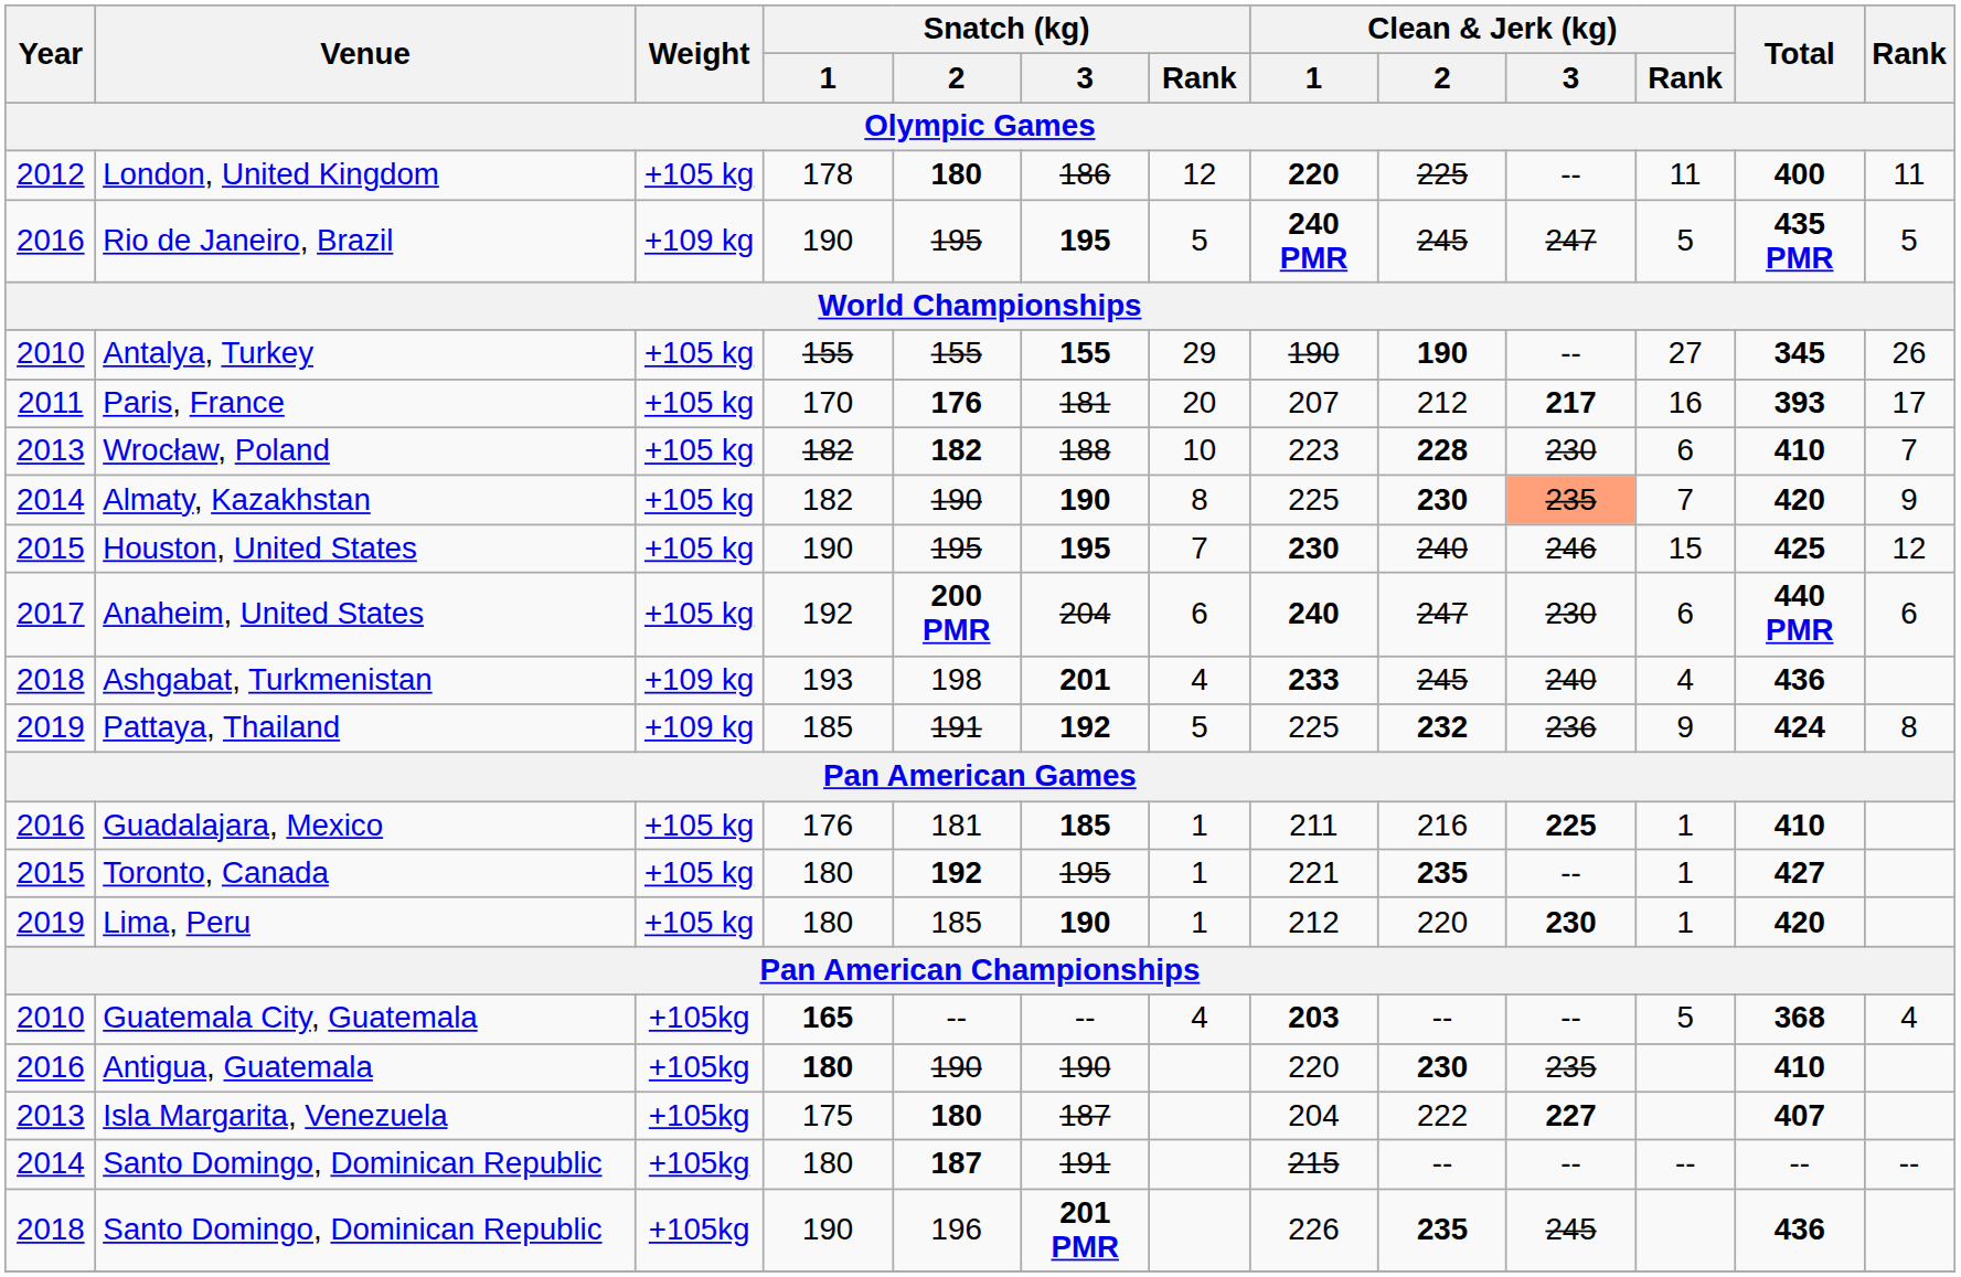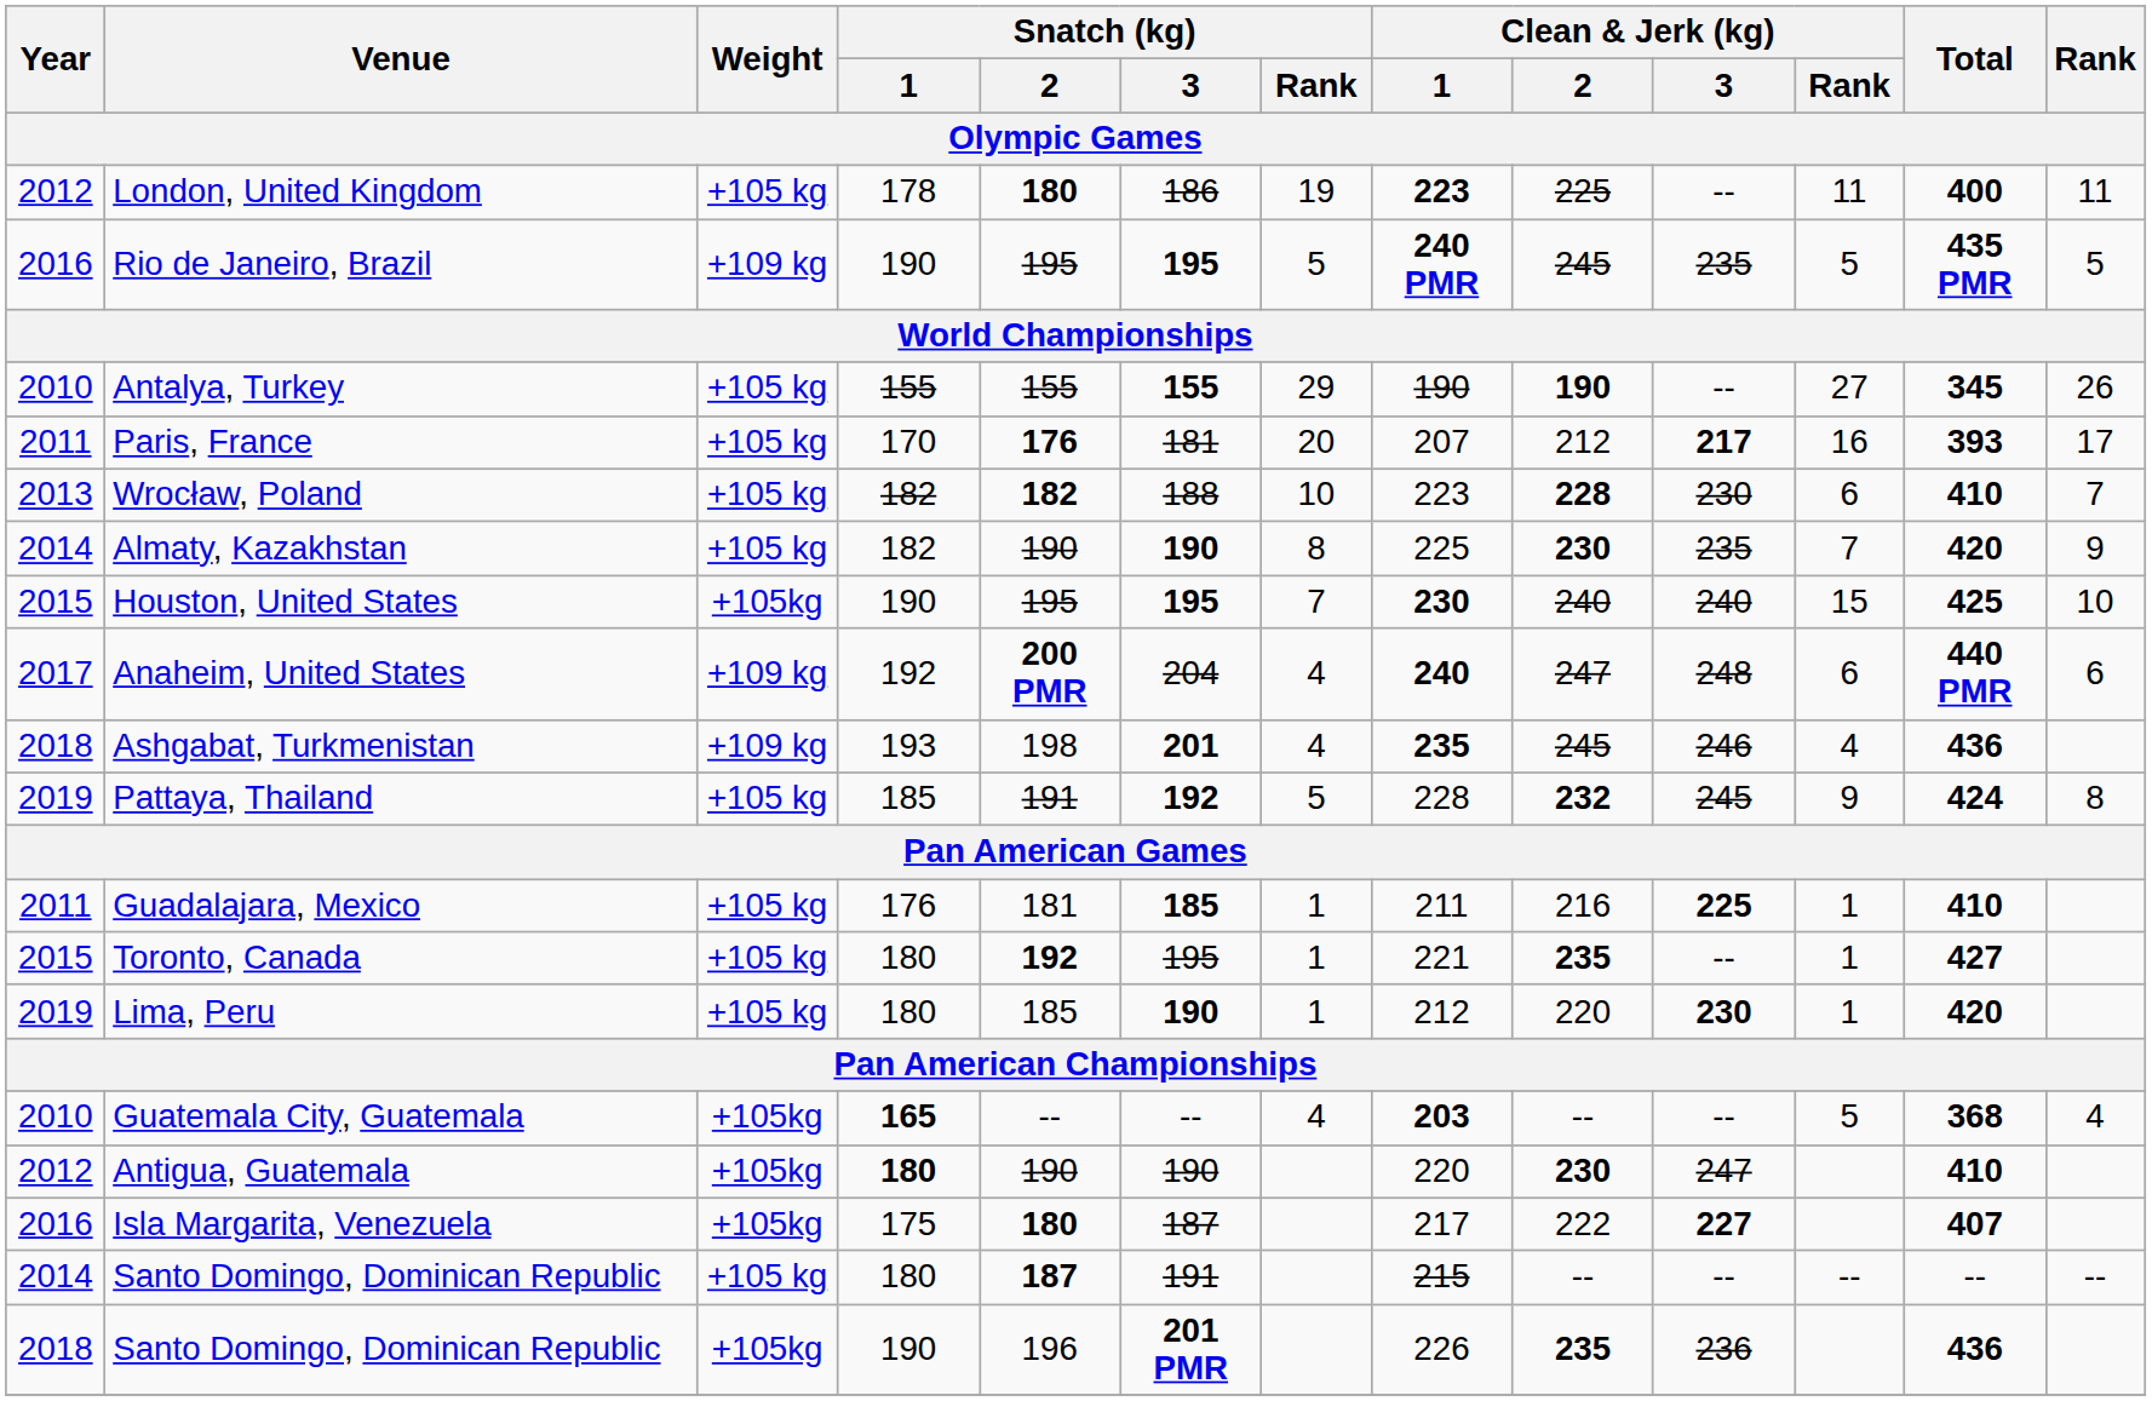 <table class="wikitable" style="text-align:center;">
 <tr>
 <th rowspan=2 width=40>Year</th>
 <th rowspan=2 width=275>Venue</th>
 <th rowspan=2 width=60>Weight</th>
 <th colspan=4>Snatch (kg)</th>
 <th colspan=4>Clean & Jerk (kg)</th>
 <th rowspan=2 width=60>Total</th>
 <th rowspan=2 width=40>Rank</th>
 </tr>
 <tr>
 <th width=60>1</th>
 <th width=60>2</th>
 <th width=60>3</th>
 <th width=45>Rank</th>
 <th width=60>1</th>
 <th width=60>2</th>
 <th width=60>3</th>
 <th width=45>Rank</th>
 </tr>
 <tr>
 <th colspan=13><a href='#'>Olympic Games</a></th>
 </tr>
 <tr>
 <td><a href='#'>2012</a></td>
 <td align=left> <a href='#'>London</a>, <a href='#'>United Kingdom</a></td>
 <td><a href='#'>+105 kg</a></td>
 <td>178</td>
 <td><strong>180</strong></td>
 <td><s>186</s></td>
-<td>12</td>
-<td><strong>220</strong></td>
+<td>19</td>
+<td><strong>223</strong></td>
 <td><s>225</s></td>
 <td>--</td>
 <td>11</td>
 <td><strong>400</strong></td>
 <td>11</td>
 </tr>
 <tr>
 <td><a href='#'>2016</a></td>
 <td align=left> <a href='#'>Rio de Janeiro</a>, <a href='#'>Brazil</a></td>
 <td><a href='#'>+109 kg</a></td>
 <td>190</td>
 <td><s>195</s></td>
 <td><strong>195</strong></td>
 <td>5</td>
 <td><strong>240 <a href='#'>PMR</a></strong></td>
 <td><s>245 </s></td>
-<td><s>247 </s></td>
+<td><s>235</s></td>
 <td>5</td>
 <td><strong>435 <a href='#'>PMR</a></strong></td>
 <td>5</td>
 </tr>
 <tr>
 <th colspan=13><a href='#'>World Championships</a></th>
 </tr>
 <tr>
 <td><a href='#'>2010</a></td>
 <td align=left> <a href='#'>Antalya</a>, <a href='#'>Turkey</a></td>
 <td><a href='#'>+105 kg</a></td>
 <td><s>155</s></td>
 <td><s>155</s></td>
 <td><strong>155</strong></td>
 <td>29</td>
 <td><s>190 </s></td>
 <td><strong>190</strong></td>
 <td>--</td>
 <td>27</td>
 <td><strong>345</strong></td>
 <td>26</td>
 </tr>
 <tr>
 <td><a href='#'>2011</a></td>
 <td align=left> <a href='#'>Paris</a>, <a href='#'>France</a></td>
 <td><a href='#'>+105 kg</a></td>
 <td>170</td>
 <td><strong>176</strong></td>
 <td><s>181</s></td>
 <td>20</td>
 <td>207</td>
 <td>212</td>
 <td><strong>217</strong></td>
 <td>16</td>
 <td><strong>393</strong></td>
 <td>17</td>
 </tr>
 <tr>
 <td><a href='#'>2013</a></td>
 <td align=left> <a href='#'>Wrocław</a>, <a href='#'>Poland</a></td>
 <td><a href='#'>+105 kg</a></td>
 <td><s>182</s></td>
 <td><strong>182</strong></td>
 <td><s>188</s></td>
 <td>10</td>
 <td>223</td>
 <td><strong>228</strong></td>
 <td><s>230</s></td>
 <td>6</td>
 <td><strong>410</strong></td>
 <td>7</td>
 </tr>
 <tr>
 <td><a href='#'>2014</a></td>
 <td align=left> <a href='#'>Almaty</a>, <a href='#'>Kazakhstan</a></td>
 <td><a href='#'>+105 kg</a></td>
 <td>182</td>
 <td><s>190</s></td>
 <td><strong>190</strong></td>
 <td>8</td>
 <td>225</td>
 <td><strong>230</strong></td>
-<td style="background: lightsalmon;"><s>235</s></td>
+<td><s>235</s></td>
 <td>7</td>
 <td><strong>420</strong></td>
 <td>9</td>
 </tr>
 <tr>
 <td><a href='#'>2015</a></td>
 <td align=left> <a href='#'>Houston</a>, <a href='#'>United States</a></td>
-<td><a href='#'>+105 kg</a></td>
+<td><a href='#'>+105kg</a></td>
 <td>190</td>
 <td><s>195</s></td>
 <td><strong>195</strong></td>
 <td>7</td>
 <td><strong>230</strong></td>
 <td><s>240</s></td>
-<td><s>246</s></td>
+<td><s>240</s></td>
 <td>15</td>
 <td><strong>425</strong></td>
-<td>12</td>
+<td>10</td>
 </tr>
 <tr>
 <td><a href='#'>2017</a></td>
 <td align=left> <a href='#'>Anaheim</a>, <a href='#'>United States</a></td>
-<td><a href='#'>+105 kg</a></td>
+<td><a href='#'>+109 kg</a></td>
 <td>192</td>
 <td><strong>200 <a href='#'>PMR</a></strong></td>
 <td><s>204</s></td>
-<td>6</td>
+<td>4</td>
 <td><strong>240</strong></td>
 <td><s>247</s></td>
-<td><s>230</s></td>
+<td><s>248</s></td>
 <td>6</td>
 <td><strong>440 <a href='#'>PMR</a></strong></td>
 <td>6</td>
 </tr>
 <tr>
 <td><a href='#'>2018</a></td>
 <td align=left> <a href='#'>Ashgabat</a>, <a href='#'>Turkmenistan</a></td>
 <td><a href='#'>+109 kg</a></td>
 <td>193</td>
 <td>198</td>
 <td><strong>201</strong></td>
 <td>4</td>
-<td><strong>233</strong></td>
+<td><strong>235</strong></td>
 <td><s>245</s></td>
-<td><s>240</s></td>
+<td><s>246</s></td>
 <td>4</td>
 <td><strong>436</strong></td>
 <td></td>
 </tr>
 <tr>
 <td><a href='#'>2019</a></td>
 <td align=left> <a href='#'>Pattaya</a>, <a href='#'>Thailand</a></td>
-<td><a href='#'>+109 kg</a></td>
+<td><a href='#'>+105 kg</a></td>
 <td>185</td>
 <td><s>191</s></td>
 <td><strong>192</strong></td>
 <td>5</td>
-<td>225</td>
+<td>228</td>
 <td><strong>232</strong></td>
-<td><s>236</s></td>
+<td><s>245</s></td>
 <td>9</td>
 <td><strong>424</strong></td>
 <td>8</td>
 </tr>
 <tr>
 <th colspan=13><a href='#'>Pan American Games</a></th>
 </tr>
 <tr>
-<td><a href='#'>2016</a></td>
+<td><a href='#'>2011</a></td>
 <td align=left> <a href='#'>Guadalajara</a>, <a href='#'>Mexico</a></td>
 <td><a href='#'>+105 kg</a></td>
 <td>176</td>
 <td>181</td>
 <td><strong>185</strong></td>
 <td>1</td>
 <td>211</td>
 <td>216</td>
 <td><strong>225</strong></td>
 <td>1</td>
 <td><strong>410</strong></td>
 <td></td>
 </tr>
 <tr>
 <td><a href='#'>2015</a></td>
 <td align=left> <a href='#'>Toronto</a>, <a href='#'>Canada</a></td>
 <td><a href='#'>+105 kg</a></td>
 <td>180</td>
 <td><strong>192</strong></td>
 <td><s>195</s></td>
 <td>1</td>
 <td>221</td>
 <td><strong>235</strong></td>
 <td>--</td>
 <td>1</td>
 <td><strong>427</strong></td>
 <td></td>
 </tr>
 <tr>
 <td><a href='#'>2019</a></td>
 <td align=left> <a href='#'>Lima</a>, <a href='#'>Peru</a></td>
 <td><a href='#'>+105 kg</a></td>
 <td>180</td>
 <td>185</td>
 <td><strong>190</strong></td>
 <td>1</td>
 <td>212</td>
 <td>220</td>
 <td><strong>230</strong></td>
 <td>1</td>
 <td><strong>420</strong></td>
 <td></td>
 </tr>
 <tr>
 <th colspan=13><a href='#'>Pan American Championships</a></th>
 </tr>
 <tr>
 <td><a href='#'>2010</a></td>
 <td align=left> <a href='#'>Guatemala City</a>, <a href='#'>Guatemala</a></td>
 <td><a href='#'>+105kg</a></td>
 <td><strong>165</strong></td>
 <td>--</td>
 <td>--</td>
 <td>4</td>
 <td><strong>203</strong></td>
 <td>--</td>
 <td>--</td>
 <td>5</td>
 <td><strong>368</strong></td>
 <td>4</td>
 </tr>
 <tr>
-<td><a href='#'>2016</a></td>
+<td><a href='#'>2012</a></td>
 <td align=left> <a href='#'>Antigua</a>, <a href='#'>Guatemala</a></td>
 <td><a href='#'>+105kg</a></td>
 <td><strong>180</strong></td>
 <td><s>190</s></td>
 <td><s>190</s></td>
 <td></td>
 <td>220</td>
 <td><strong>230</strong></td>
-<td><s>235</s></td>
+<td><s>247 </s></td>
 <td></td>
 <td><strong>410</strong></td>
 <td></td>
 </tr>
 <tr>
-<td><a href='#'>2013</a></td>
+<td><a href='#'>2016</a></td>
 <td align=left> <a href='#'>Isla Margarita</a>, <a href='#'>Venezuela</a></td>
 <td><a href='#'>+105kg</a></td>
 <td>175</td>
 <td><strong>180</strong></td>
 <td><s>187</s></td>
 <td></td>
-<td>204</td>
+<td>217</td>
 <td>222</td>
 <td><strong>227</strong></td>
 <td></td>
 <td><strong>407</strong></td>
 <td></td>
 </tr>
 <tr>
 <td><a href='#'>2014</a></td>
 <td align=left> <a href='#'>Santo Domingo</a>, <a href='#'>Dominican Republic</a></td>
-<td><a href='#'>+105kg</a></td>
+<td><a href='#'>+105 kg</a></td>
 <td>180</td>
 <td><strong>187</strong></td>
 <td><s>191</s></td>
 <td></td>
 <td><s>215</s></td>
 <td>--</td>
 <td>--</td>
 <td>--</td>
 <td>--</td>
 <td>--</td>
 </tr>
 <tr>
 <td><a href='#'>2018</a></td>
 <td align=left> <a href='#'>Santo Domingo</a>, <a href='#'>Dominican Republic</a></td>
 <td><a href='#'>+105kg</a></td>
 <td>190</td>
 <td>196</td>
 <td><strong>201 <a href='#'>PMR</a></strong></td>
 <td></td>
 <td>226</td>
 <td><strong>235</strong></td>
-<td><s>245</s></td>
+<td><s>236</s></td>
 <td></td>
 <td><strong>436</strong></td>
 <td></td>
 </tr>
 <tr>
 </tr>
 </table>
